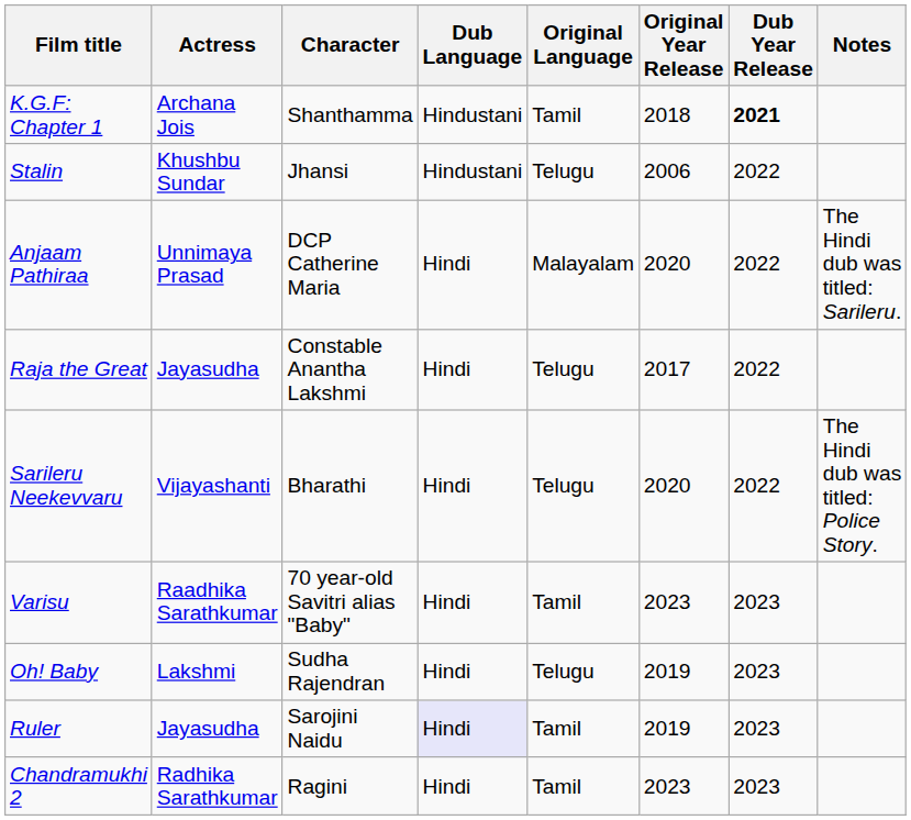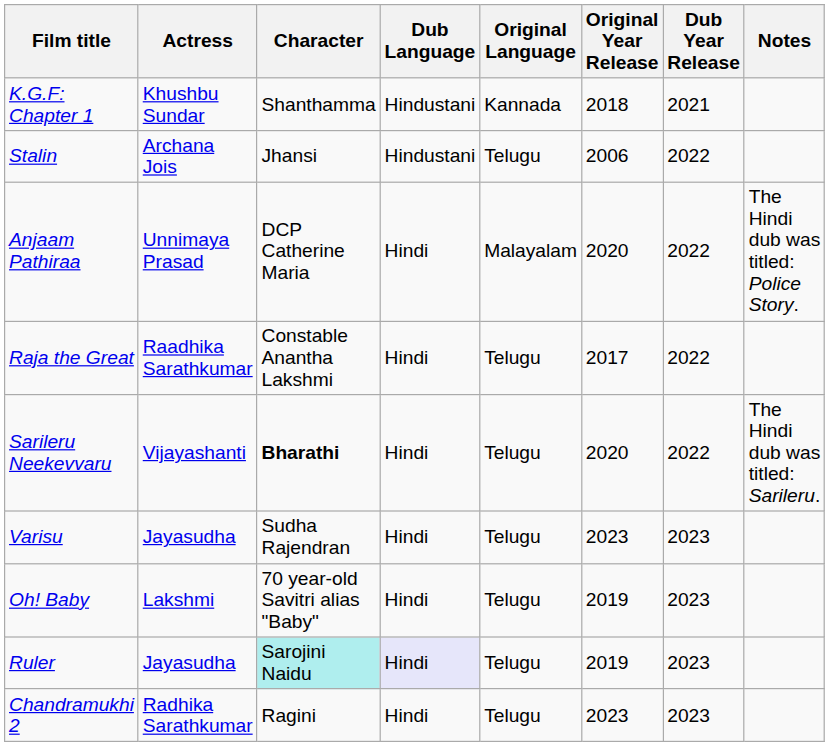 <table class="wikitable sortable">
 <tr>
 <th>Film title</th>
 <th>Actress</th>
 <th>Character</th>
 <th>Dub Language</th>
 <th>Original Language</th>
 <th>Original Year Release</th>
 <th>Dub Year Release</th>
 <th>Notes</th>
 </tr>
 <tr>
 <td><em><a href='#'>K.G.F: Chapter 1</a></em></td>
-<td><a href='#'>Archana Jois</a></td>
+<td><a href='#'>Khushbu Sundar</a></td>
 <td>Shanthamma</td>
 <td>Hindustani</td>
-<td>Tamil</td>
+<td>Kannada</td>
 <td>2018</td>
-<td><strong>2021</strong></td>
+<td>2021</td>
 <td></td>
 </tr>
 <tr>
 <td><em><a href='#'>Stalin</a></em></td>
-<td><a href='#'>Khushbu Sundar</a></td>
+<td><a href='#'>Archana Jois</a></td>
 <td>Jhansi</td>
 <td>Hindustani</td>
 <td>Telugu</td>
 <td>2006</td>
 <td>2022</td>
 <td></td>
 </tr>
 <tr>
 <td><em><a href='#'>Anjaam Pathiraa</a></em></td>
 <td><a href='#'>Unnimaya Prasad</a></td>
 <td>DCP Catherine Maria</td>
 <td>Hindi</td>
 <td>Malayalam</td>
 <td>2020</td>
 <td>2022</td>
-<td>The Hindi dub was titled: <em>Sarileru</em>.</td>
+<td>The Hindi dub was titled: <em>Police Story</em>.</td>
 </tr>
 <tr>
 <td><em><a href='#'>Raja the Great</a></em></td>
-<td><a href='#'>Jayasudha</a></td>
+<td><a href='#'>Raadhika Sarathkumar</a></td>
 <td>Constable Anantha Lakshmi</td>
 <td>Hindi</td>
 <td>Telugu</td>
 <td>2017</td>
 <td>2022</td>
 <td></td>
 </tr>
 <tr>
 <td><em><a href='#'>Sarileru Neekevvaru</a></em></td>
 <td><a href='#'>Vijayashanti</a></td>
-<td>Bharathi</td>
+<td><strong>Bharathi</strong></td>
 <td>Hindi</td>
 <td>Telugu</td>
 <td>2020</td>
 <td>2022</td>
-<td>The Hindi dub was titled: <em>Police Story</em>.</td>
+<td>The Hindi dub was titled: <em>Sarileru</em>.</td>
 </tr>
 <tr>
 <td><em><a href='#'>Varisu</a></em></td>
-<td><a href='#'>Raadhika Sarathkumar</a></td>
-<td>70 year-old Savitri alias "Baby"</td>
+<td><a href='#'>Jayasudha</a></td>
+<td>Sudha Rajendran</td>
 <td>Hindi</td>
-<td>Tamil</td>
+<td>Telugu</td>
 <td>2023</td>
 <td>2023</td>
 <td></td>
 </tr>
 <tr>
 <td><a href='#'><em>Oh! Baby</em></a></td>
 <td><a href='#'>Lakshmi</a></td>
-<td>Sudha Rajendran</td>
+<td>70 year-old Savitri alias "Baby"</td>
 <td>Hindi</td>
 <td>Telugu</td>
 <td>2019</td>
 <td>2023</td>
 <td></td>
 </tr>
 <tr>
 <td><em><a href='#'>Ruler</a></em></td>
 <td><a href='#'>Jayasudha</a></td>
-<td>Sarojini Naidu</td>
+<td style="background: paleturquoise;">Sarojini Naidu</td>
 <td style="background: lavender;">Hindi</td>
-<td>Tamil</td>
+<td>Telugu</td>
 <td>2019</td>
 <td>2023</td>
 </tr>
 <tr>
 <td><em><a href='#'>Chandramukhi 2</a></em></td>
 <td><a href='#'>Radhika Sarathkumar</a></td>
 <td>Ragini</td>
 <td>Hindi</td>
-<td>Tamil</td>
+<td>Telugu</td>
 <td>2023</td>
 <td>2023</td>
 <td></td>
 </tr>
 </table>
